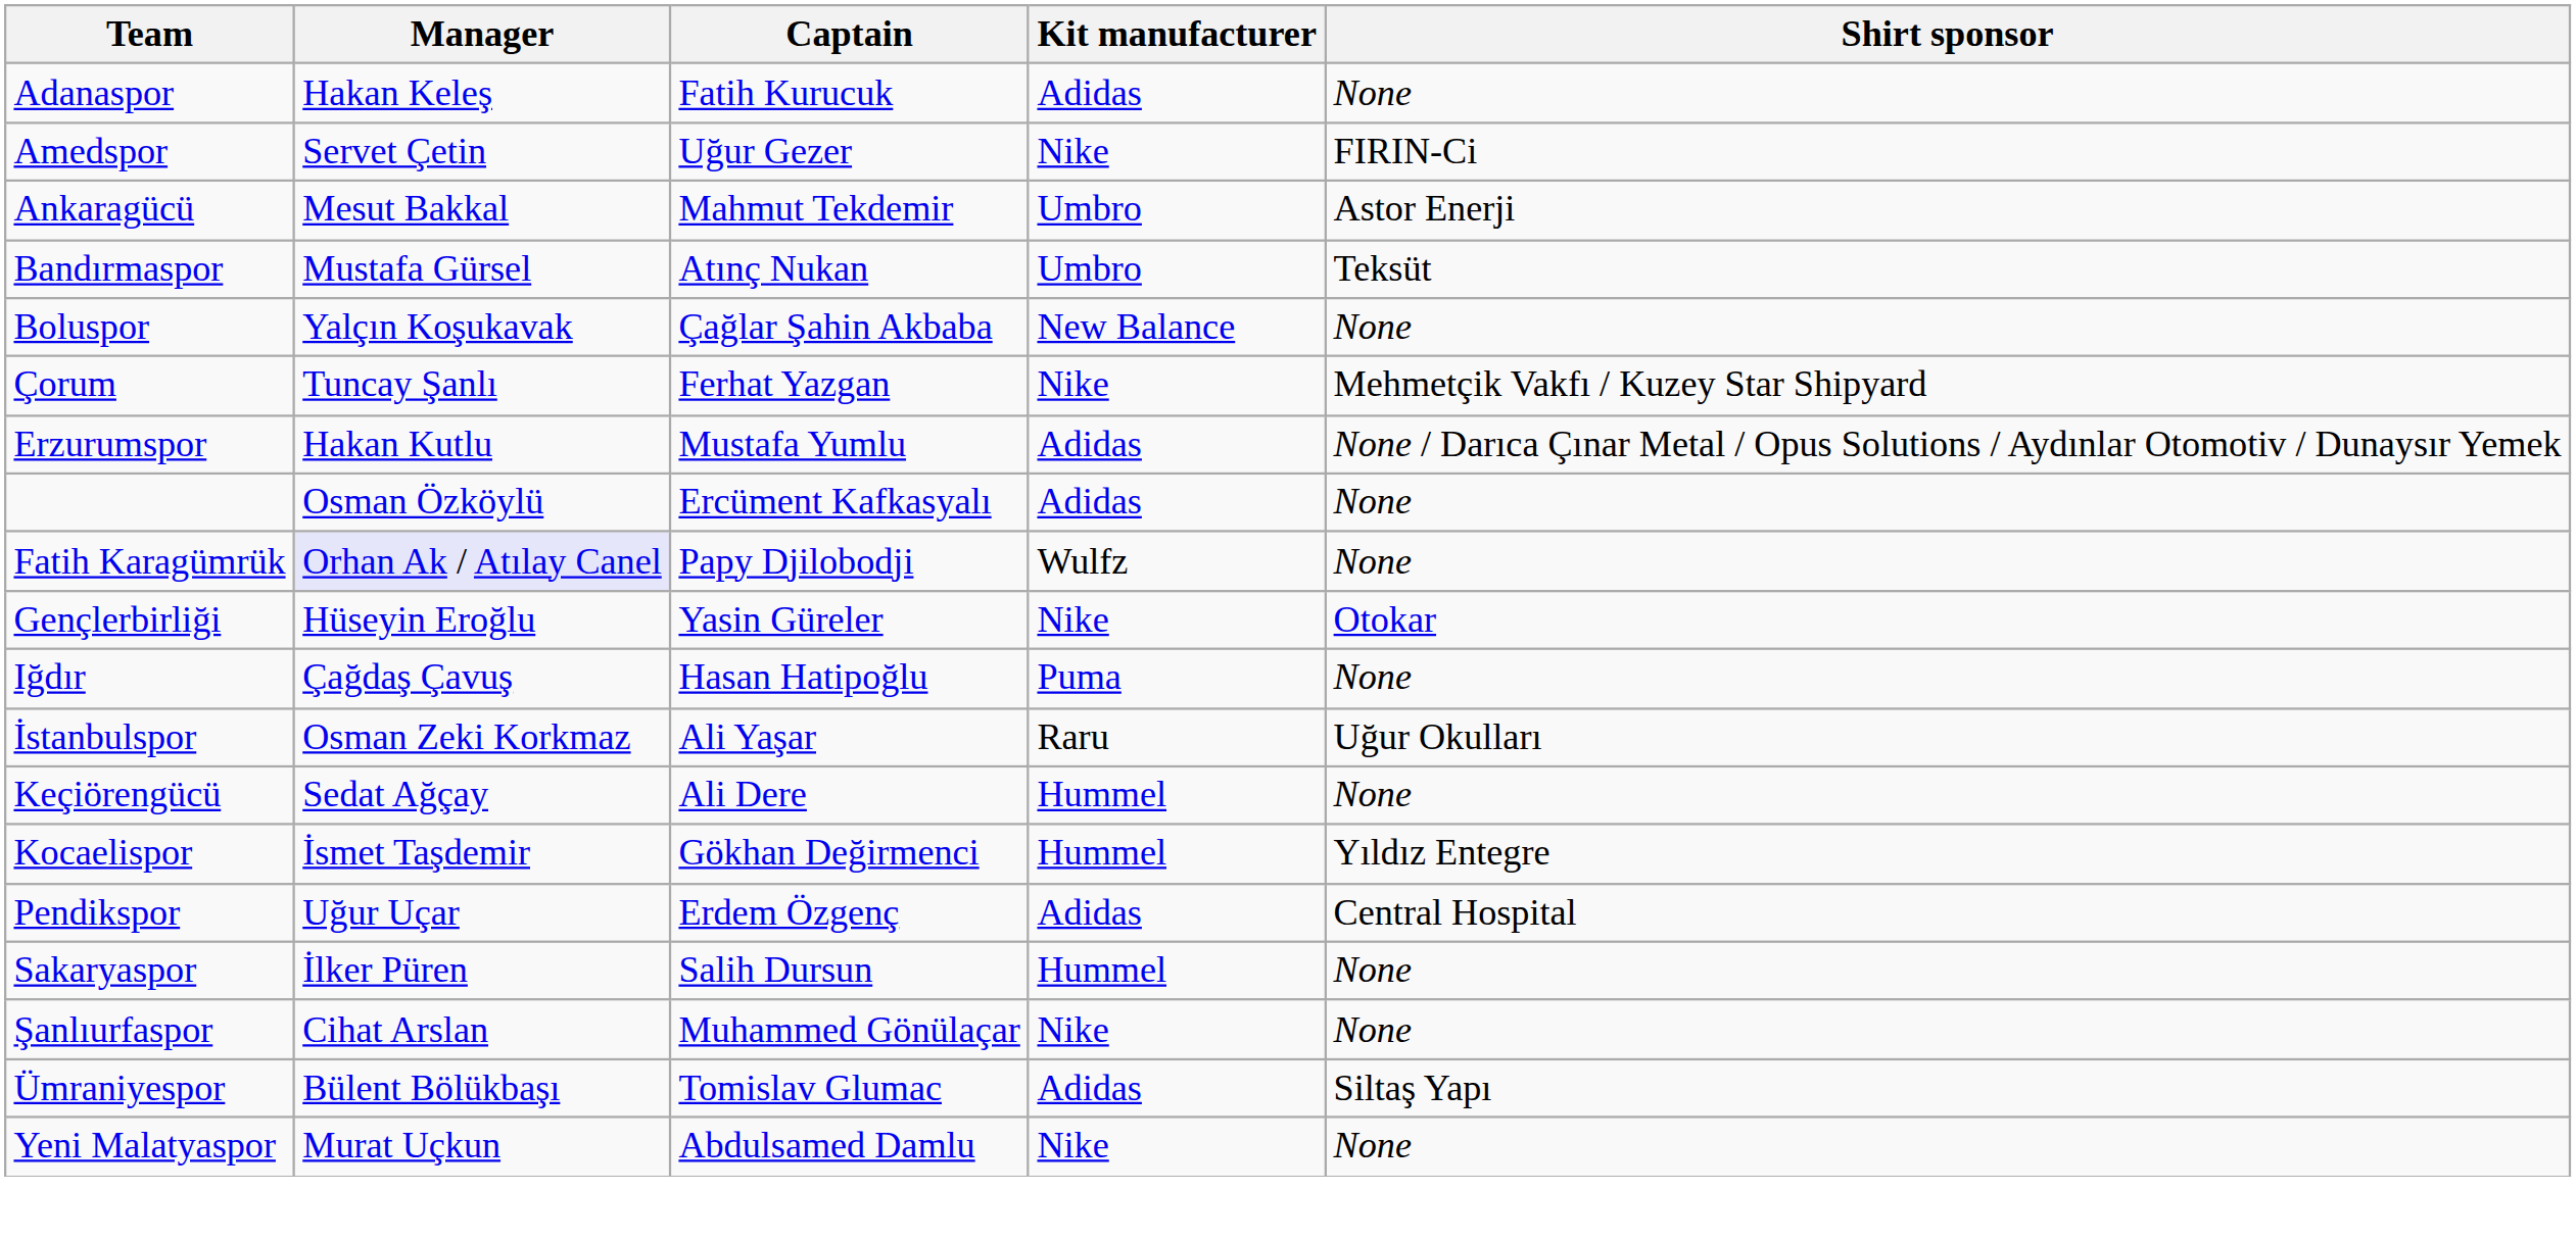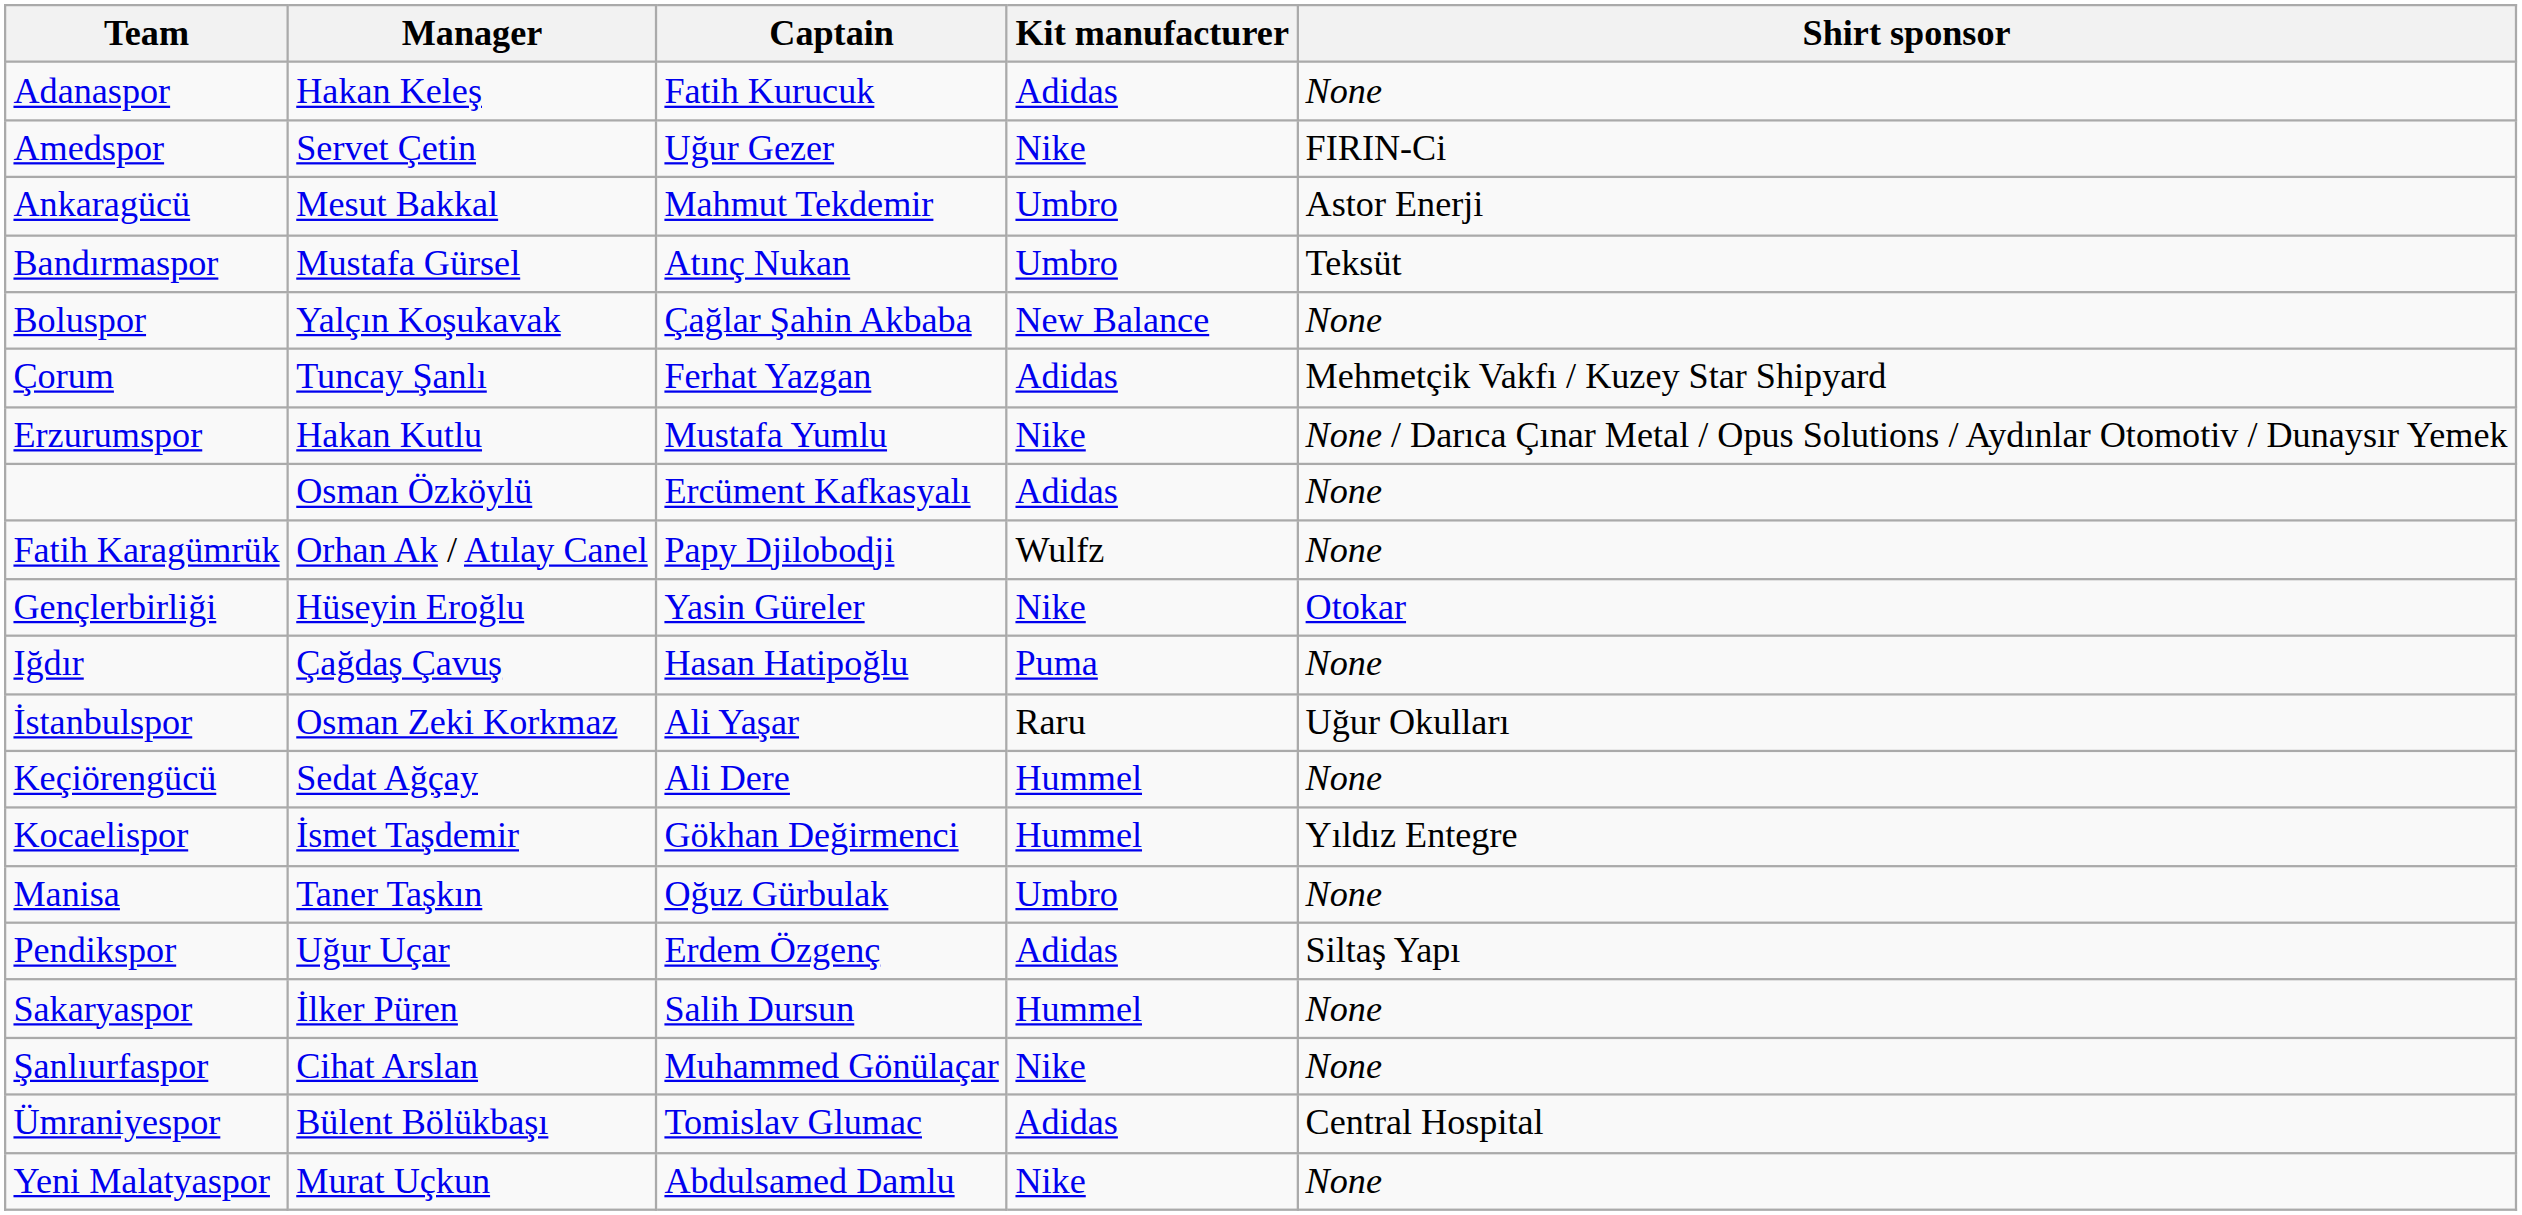 <table class="wikitable sortable" style="text-align: left;">
 <tr>
 <th>Team</th>
 <th>Manager</th>
 <th>Captain</th>
 <th>Kit manufacturer</th>
 <th>Shirt sponsor</th>
 </tr>
 <tr>
 <td><a href='#'>Adanaspor</a></td>
 <td> <a href='#'>Hakan Keleş</a></td>
 <td> <a href='#'>Fatih Kurucuk</a></td>
 <td><a href='#'>Adidas</a></td>
 <td><em>None</em></td>
 </tr>
 <tr>
 <td><a href='#'>Amedspor</a></td>
 <td> <a href='#'>Servet Çetin</a></td>
 <td> <a href='#'>Uğur Gezer</a></td>
 <td><a href='#'>Nike</a></td>
 <td>FIRIN-Ci</td>
 </tr>
 <tr>
 <td><a href='#'>Ankaragücü</a></td>
 <td> <a href='#'>Mesut Bakkal</a></td>
 <td> <a href='#'>Mahmut Tekdemir</a></td>
 <td><a href='#'>Umbro</a></td>
 <td>Astor Enerji</td>
 </tr>
 <tr>
 <td><a href='#'>Bandırmaspor</a></td>
 <td> <a href='#'>Mustafa Gürsel</a></td>
 <td> <a href='#'>Atınç Nukan</a></td>
 <td><a href='#'>Umbro</a></td>
 <td>Teksüt</td>
 </tr>
 <tr>
 <td><a href='#'>Boluspor</a></td>
 <td> <a href='#'>Yalçın Koşukavak</a></td>
 <td> <a href='#'>Çağlar Şahin Akbaba</a></td>
 <td><a href='#'>New Balance</a></td>
 <td><em>None</em></td>
 </tr>
 <tr>
 <td><a href='#'>Çorum</a></td>
 <td> <a href='#'>Tuncay Şanlı</a></td>
 <td> <a href='#'>Ferhat Yazgan</a></td>
-<td><a href='#'>Nike</a></td>
+<td><a href='#'>Adidas</a></td>
 <td>Mehmetçik Vakfı / Kuzey Star Shipyard</td>
 </tr>
 <tr>
 <td><a href='#'>Erzurumspor</a></td>
 <td> <a href='#'>Hakan Kutlu</a></td>
 <td> <a href='#'>Mustafa Yumlu</a></td>
-<td><a href='#'>Adidas</a></td>
+<td><a href='#'>Nike</a></td>
 <td><em>None</em> / Darıca Çınar Metal / Opus Solutions / Aydınlar Otomotiv / Dunaysır Yemek</td>
 </tr>
 <tr>
 <td><a href='#'></a></td>
 <td> <a href='#'>Osman Özköylü</a></td>
 <td> <a href='#'>Ercüment Kafkasyalı</a></td>
 <td><a href='#'>Adidas</a></td>
 <td><em>None</em></td>
 </tr>
 <tr>
 <td><a href='#'>Fatih Karagümrük</a></td>
-<td style="background: lavender;"> <a href='#'>Orhan Ak</a> /  <a href='#'>Atılay Canel</a></td>
+<td> <a href='#'>Orhan Ak</a> /  <a href='#'>Atılay Canel</a></td>
 <td> <a href='#'>Papy Djilobodji</a></td>
 <td>Wulfz</td>
 <td><em>None</em></td>
 </tr>
 <tr>
 <td><a href='#'>Gençlerbirliği</a></td>
 <td> <a href='#'>Hüseyin Eroğlu</a></td>
 <td> <a href='#'>Yasin Güreler</a></td>
 <td><a href='#'>Nike</a></td>
 <td><a href='#'>Otokar</a></td>
 </tr>
 <tr>
 <td><a href='#'>Iğdır</a></td>
 <td> <a href='#'>Çağdaş Çavuş</a></td>
 <td> <a href='#'>Hasan Hatipoğlu</a></td>
 <td><a href='#'>Puma</a></td>
 <td><em>None</em></td>
 </tr>
 <tr>
 <td><a href='#'>İstanbulspor</a></td>
 <td> <a href='#'>Osman Zeki Korkmaz</a></td>
 <td> <a href='#'>Ali Yaşar</a></td>
 <td>Raru</td>
 <td>Uğur Okulları</td>
 </tr>
 <tr>
 <td><a href='#'>Keçiörengücü</a></td>
 <td> <a href='#'>Sedat Ağçay</a></td>
 <td> <a href='#'>Ali Dere</a></td>
 <td><a href='#'>Hummel</a></td>
 <td><em>None</em></td>
 </tr>
 <tr>
 <td><a href='#'>Kocaelispor</a></td>
 <td> <a href='#'>İsmet Taşdemir</a></td>
 <td> <a href='#'>Gökhan Değirmenci</a></td>
 <td><a href='#'>Hummel</a></td>
 <td>Yıldız Entegre</td>
 </tr>
 <tr>
+<td><a href='#'>Manisa</a></td>
+<td> <a href='#'>Taner Taşkın</a></td>
+<td> <a href='#'>Oğuz Gürbulak</a></td>
+<td><a href='#'>Umbro</a></td>
+<td><em>None</em></td>
+</tr>
+<tr>
 <td><a href='#'>Pendikspor</a></td>
 <td> <a href='#'>Uğur Uçar</a></td>
 <td> <a href='#'>Erdem Özgenç</a></td>
 <td><a href='#'>Adidas</a></td>
-<td>Central Hospital</td>
+<td>Siltaş Yapı</td>
 </tr>
 <tr>
 <td><a href='#'>Sakaryaspor</a></td>
 <td> <a href='#'>İlker Püren</a></td>
 <td> <a href='#'>Salih Dursun</a></td>
 <td><a href='#'>Hummel</a></td>
 <td><em>None</em></td>
 </tr>
 <tr>
 <td><a href='#'>Şanlıurfaspor</a></td>
 <td> <a href='#'>Cihat Arslan</a></td>
 <td> <a href='#'>Muhammed Gönülaçar</a></td>
 <td><a href='#'>Nike</a></td>
 <td><em>None</em></td>
 </tr>
 <tr>
 <td><a href='#'>Ümraniyespor</a></td>
 <td> <a href='#'>Bülent Bölükbaşı</a></td>
 <td> <a href='#'>Tomislav Glumac</a></td>
 <td><a href='#'>Adidas</a></td>
-<td>Siltaş Yapı</td>
+<td>Central Hospital</td>
 </tr>
 <tr>
 <td><a href='#'>Yeni Malatyaspor</a></td>
 <td> <a href='#'>Murat Uçkun</a></td>
 <td> <a href='#'>Abdulsamed Damlu</a></td>
 <td><a href='#'>Nike</a></td>
 <td><em>None</em></td>
 </tr>
 </table>
